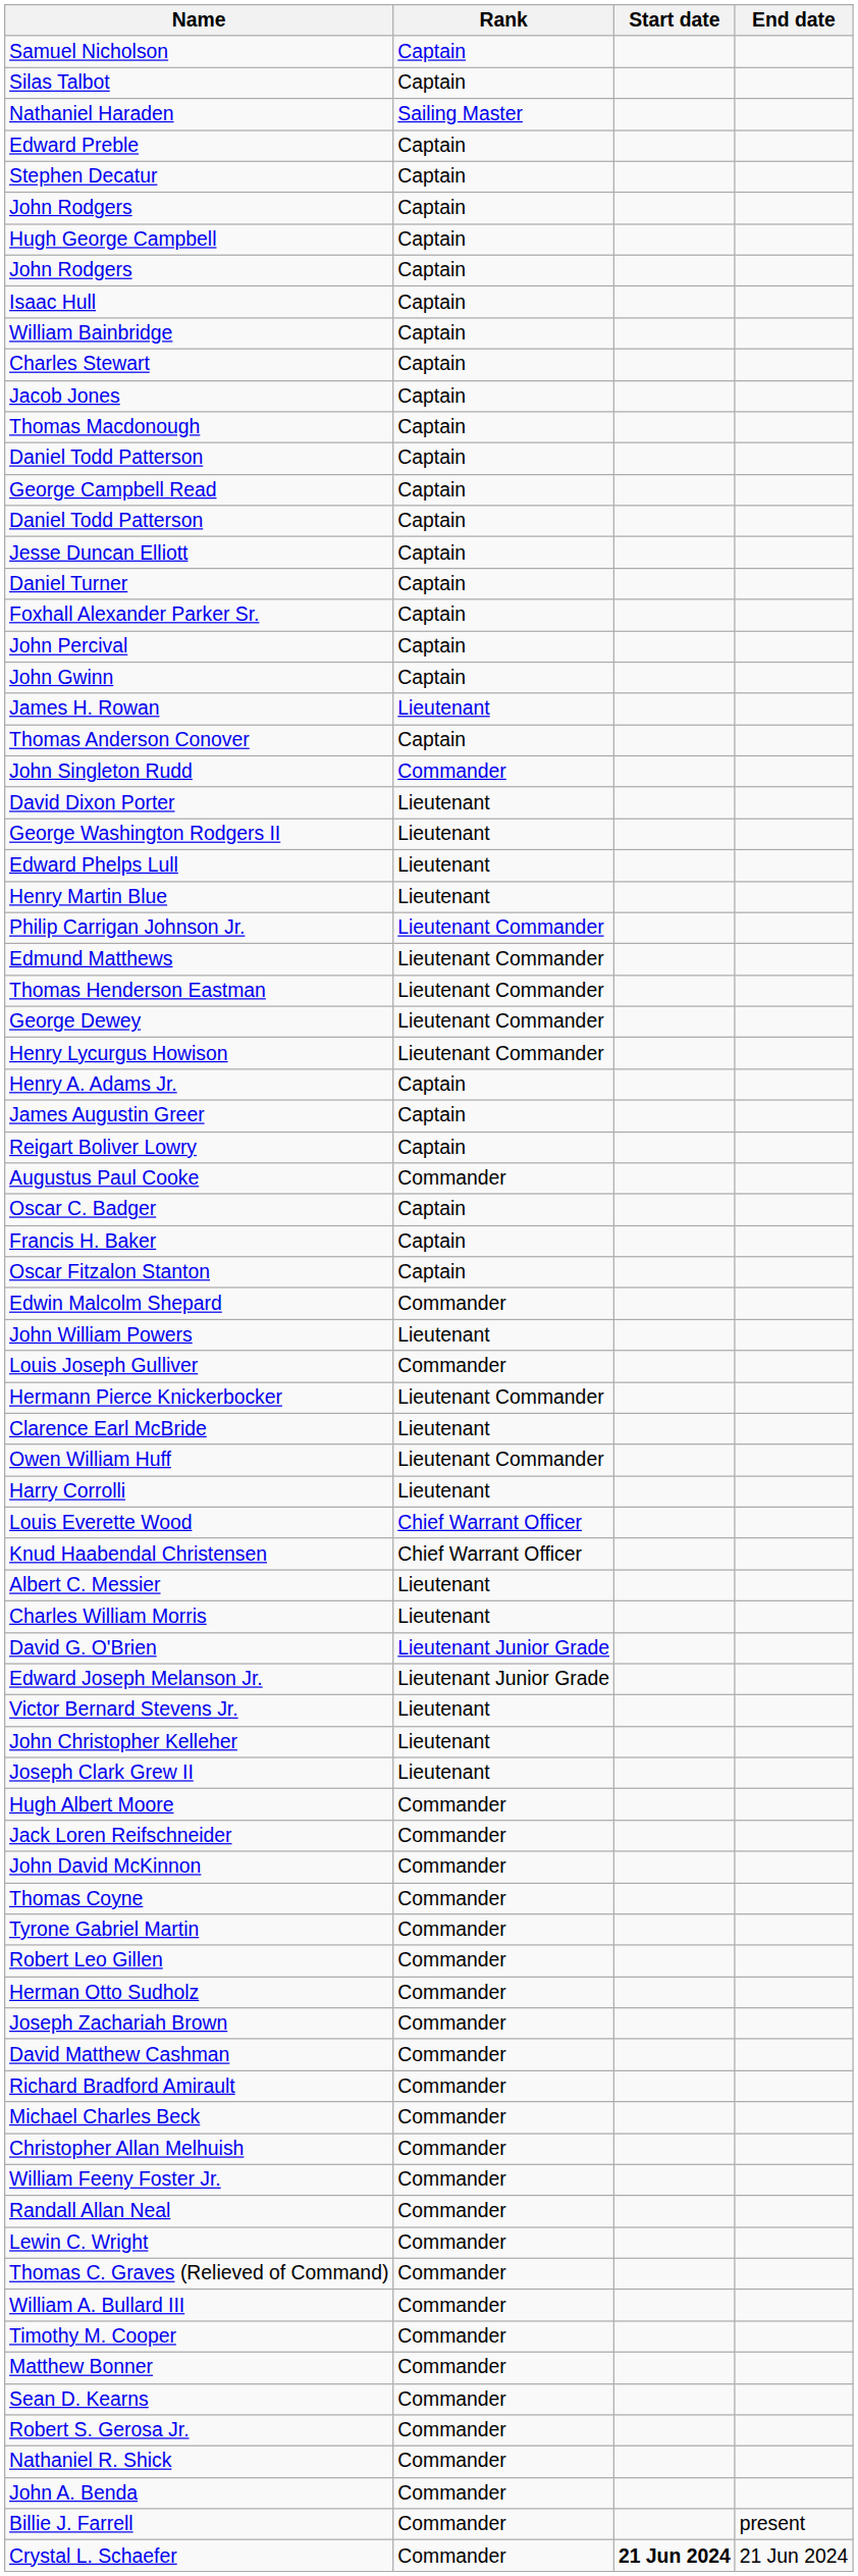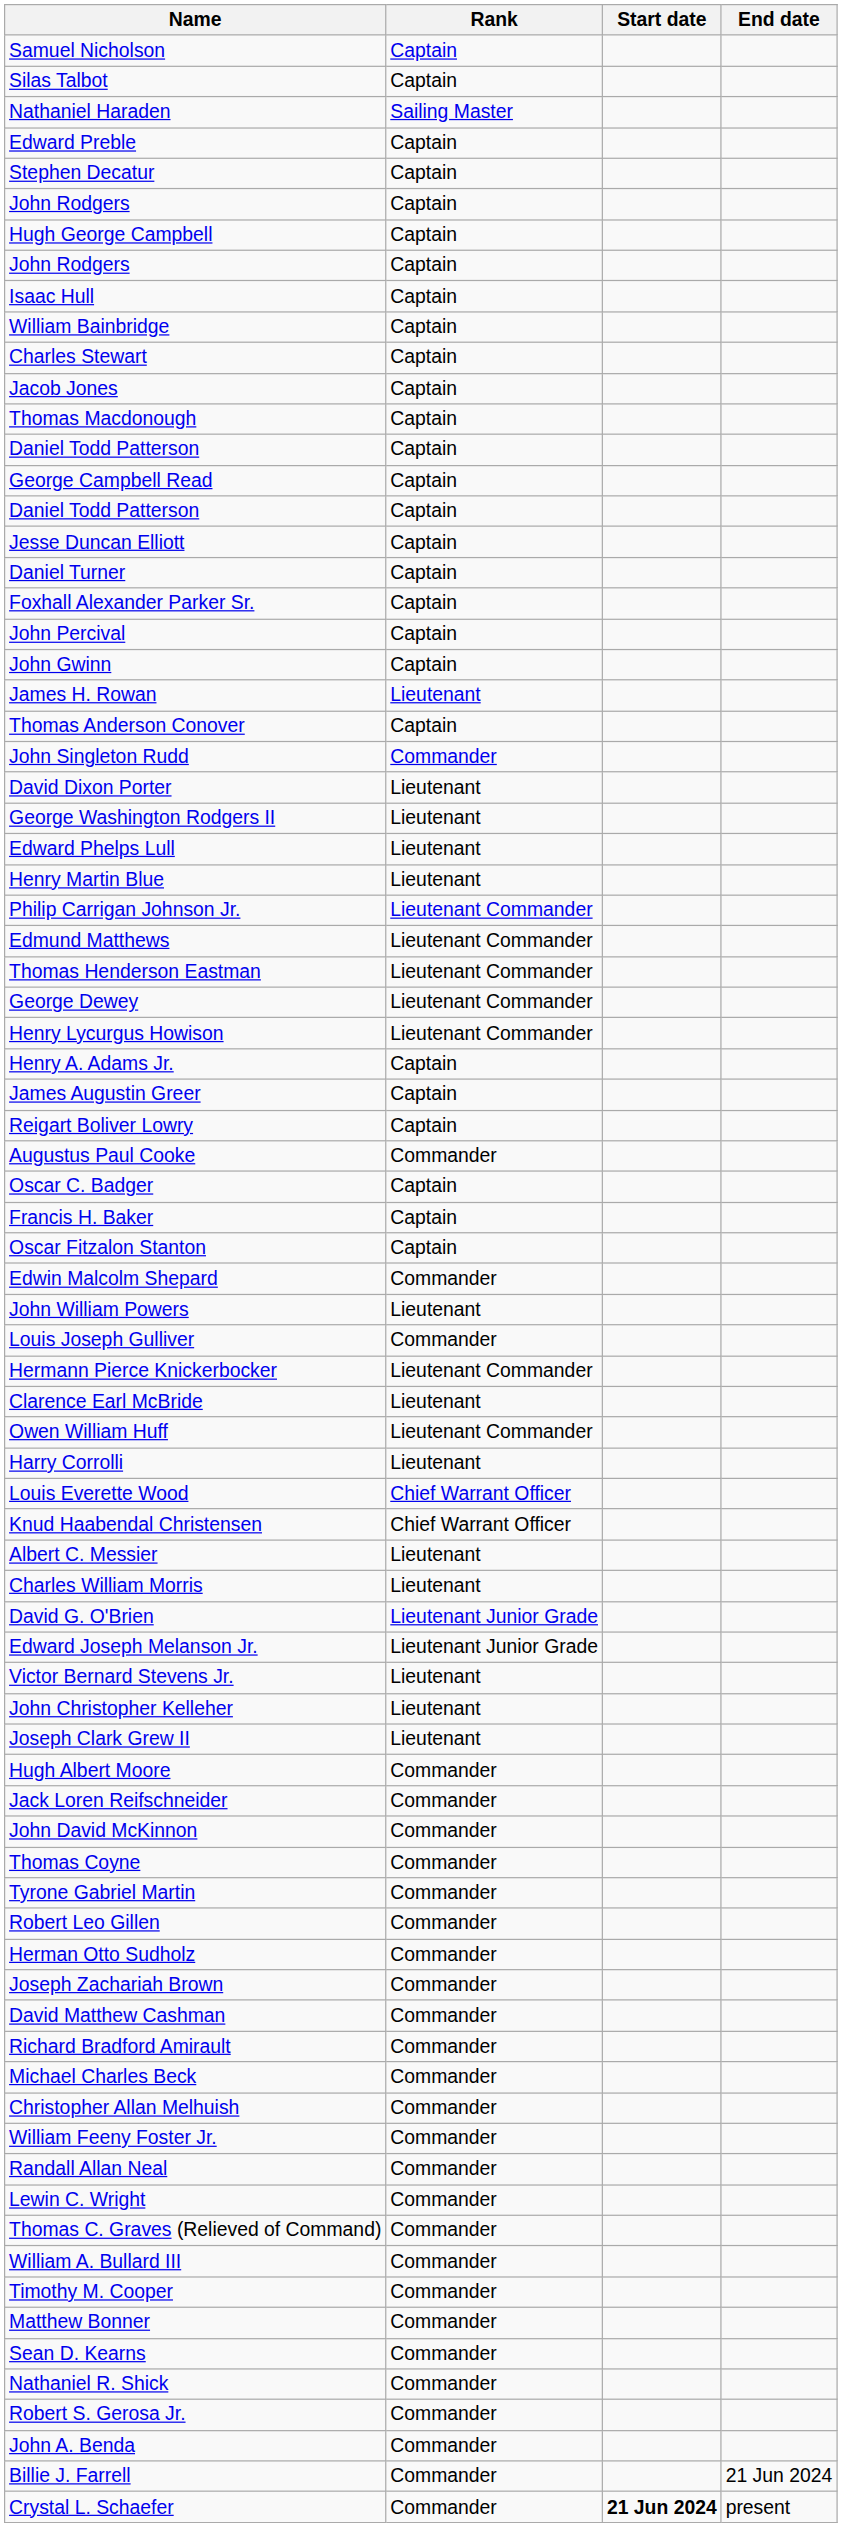 <table class="wikitable sortable">
 <tr>
 <th>Name</th>
 <th>Rank</th>
 <th>Start date</th>
 <th>End date</th>
 </tr>
 <tr>
 <td><a href='#'>Samuel Nicholson</a></td>
 <td><a href='#'>Captain</a></td>
 <td></td>
 <td></td>
 </tr>
 <tr>
 <td><a href='#'>Silas Talbot</a></td>
 <td>Captain</td>
 <td></td>
 <td></td>
 </tr>
 <tr>
 <td><a href='#'>Nathaniel Haraden</a></td>
 <td><a href='#'>Sailing Master</a></td>
 <td></td>
 <td></td>
 </tr>
 <tr>
 <td><a href='#'>Edward Preble</a></td>
 <td>Captain</td>
 <td></td>
 <td></td>
 </tr>
 <tr>
 <td><a href='#'>Stephen Decatur</a></td>
 <td>Captain</td>
 <td></td>
 <td></td>
 </tr>
 <tr>
 <td><a href='#'>John Rodgers</a></td>
 <td>Captain</td>
 <td></td>
 <td></td>
 </tr>
 <tr>
 <td><a href='#'>Hugh George Campbell</a></td>
 <td>Captain</td>
 <td></td>
 <td></td>
 </tr>
 <tr>
 <td><a href='#'>John Rodgers</a></td>
 <td>Captain</td>
 <td></td>
 <td></td>
 </tr>
 <tr>
 <td><a href='#'>Isaac Hull</a></td>
 <td>Captain</td>
 <td></td>
 <td></td>
 </tr>
 <tr>
 <td><a href='#'>William Bainbridge</a></td>
 <td>Captain</td>
 <td></td>
 <td></td>
 </tr>
 <tr>
 <td><a href='#'>Charles Stewart</a></td>
 <td>Captain</td>
 <td></td>
 <td></td>
 </tr>
 <tr>
 <td><a href='#'>Jacob Jones</a></td>
 <td>Captain</td>
 <td></td>
 <td></td>
 </tr>
 <tr>
 <td><a href='#'>Thomas Macdonough</a></td>
 <td>Captain</td>
 <td></td>
 <td></td>
 </tr>
 <tr>
 <td><a href='#'>Daniel Todd Patterson</a></td>
 <td>Captain</td>
 <td></td>
 <td></td>
 </tr>
 <tr>
 <td><a href='#'>George Campbell Read</a></td>
 <td>Captain</td>
 <td></td>
 <td></td>
 </tr>
 <tr>
 <td><a href='#'>Daniel Todd Patterson</a></td>
 <td>Captain</td>
 <td></td>
 <td></td>
 </tr>
 <tr>
 <td><a href='#'>Jesse Duncan Elliott</a></td>
 <td>Captain</td>
 <td></td>
 <td></td>
 </tr>
 <tr>
 <td><a href='#'>Daniel Turner</a></td>
 <td>Captain</td>
 <td></td>
 <td></td>
 </tr>
 <tr>
 <td><a href='#'>Foxhall Alexander Parker Sr.</a></td>
 <td>Captain</td>
 <td></td>
 <td></td>
 </tr>
 <tr>
 <td><a href='#'>John Percival</a></td>
 <td>Captain</td>
 <td></td>
 <td></td>
 </tr>
 <tr>
 <td><a href='#'>John Gwinn</a></td>
 <td>Captain</td>
 <td></td>
 <td></td>
 </tr>
 <tr>
 <td><a href='#'>James H. Rowan</a></td>
 <td><a href='#'>Lieutenant</a></td>
 <td></td>
 <td></td>
 </tr>
 <tr>
 <td><a href='#'>Thomas Anderson Conover</a></td>
 <td>Captain</td>
 <td></td>
 <td></td>
 </tr>
 <tr>
 <td><a href='#'>John Singleton Rudd</a></td>
 <td><a href='#'>Commander</a></td>
 <td></td>
 <td></td>
 </tr>
 <tr>
 <td><a href='#'>David Dixon Porter</a></td>
 <td>Lieutenant</td>
 <td></td>
 <td></td>
 </tr>
 <tr>
 <td><a href='#'>George Washington Rodgers II</a></td>
 <td>Lieutenant</td>
 <td></td>
 <td></td>
 </tr>
 <tr>
 <td><a href='#'>Edward Phelps Lull</a></td>
 <td>Lieutenant</td>
 <td></td>
 <td></td>
 </tr>
 <tr>
 <td><a href='#'>Henry Martin Blue</a></td>
 <td>Lieutenant</td>
 <td></td>
 <td></td>
 </tr>
 <tr>
 <td><a href='#'>Philip Carrigan Johnson Jr.</a></td>
 <td><a href='#'>Lieutenant Commander</a></td>
 <td></td>
 <td></td>
 </tr>
 <tr>
 <td><a href='#'>Edmund Matthews</a></td>
 <td>Lieutenant Commander</td>
 <td></td>
 <td></td>
 </tr>
 <tr>
 <td><a href='#'>Thomas Henderson Eastman</a></td>
 <td>Lieutenant Commander</td>
 <td></td>
 <td></td>
 </tr>
 <tr>
 <td><a href='#'>George Dewey</a></td>
 <td>Lieutenant Commander</td>
 <td></td>
 <td></td>
 </tr>
 <tr>
 <td><a href='#'>Henry Lycurgus Howison</a></td>
 <td>Lieutenant Commander</td>
 <td></td>
 <td></td>
 </tr>
 <tr>
 <td><a href='#'>Henry A. Adams Jr.</a></td>
 <td>Captain</td>
 <td></td>
 <td></td>
 </tr>
 <tr>
 <td><a href='#'>James Augustin Greer</a></td>
 <td>Captain</td>
 <td></td>
 <td></td>
 </tr>
 <tr>
 <td><a href='#'>Reigart Boliver Lowry</a></td>
 <td>Captain</td>
 <td></td>
 <td></td>
 </tr>
 <tr>
 <td><a href='#'>Augustus Paul Cooke</a></td>
 <td>Commander</td>
 <td></td>
 <td></td>
 </tr>
 <tr>
 <td><a href='#'>Oscar C. Badger</a></td>
 <td>Captain</td>
 <td></td>
 <td></td>
 </tr>
 <tr>
 <td><a href='#'>Francis H. Baker</a></td>
 <td>Captain</td>
 <td></td>
 <td></td>
 </tr>
 <tr>
 <td><a href='#'>Oscar Fitzalon Stanton</a></td>
 <td>Captain</td>
 <td></td>
 <td></td>
 </tr>
 <tr>
 <td><a href='#'>Edwin Malcolm Shepard</a></td>
 <td>Commander</td>
 <td></td>
 <td></td>
 </tr>
 <tr>
 <td><a href='#'>John William Powers</a></td>
 <td>Lieutenant</td>
 <td></td>
 <td></td>
 </tr>
 <tr>
 <td><a href='#'>Louis Joseph Gulliver</a></td>
 <td>Commander</td>
 <td></td>
 <td></td>
 </tr>
 <tr>
 <td><a href='#'>Hermann Pierce Knickerbocker</a></td>
 <td>Lieutenant Commander</td>
 <td></td>
 <td></td>
 </tr>
 <tr>
 <td><a href='#'>Clarence Earl McBride</a></td>
 <td>Lieutenant</td>
 <td></td>
 <td></td>
 </tr>
 <tr>
 <td><a href='#'>Owen William Huff</a></td>
 <td>Lieutenant Commander</td>
 <td></td>
 <td></td>
 </tr>
 <tr>
 <td><a href='#'>Harry Corrolli</a></td>
 <td>Lieutenant</td>
 <td></td>
 <td></td>
 </tr>
 <tr>
 <td><a href='#'>Louis Everette Wood</a></td>
 <td><a href='#'>Chief Warrant Officer</a></td>
 <td></td>
 <td></td>
 </tr>
 <tr>
 <td><a href='#'>Knud Haabendal Christensen</a></td>
 <td>Chief Warrant Officer</td>
 <td></td>
 <td></td>
 </tr>
 <tr>
 <td><a href='#'>Albert C. Messier</a></td>
 <td>Lieutenant</td>
 <td></td>
 <td></td>
 </tr>
 <tr>
 <td><a href='#'>Charles William Morris</a></td>
 <td>Lieutenant</td>
 <td></td>
 <td></td>
 </tr>
 <tr>
 <td><a href='#'>David G. O'Brien</a></td>
 <td><a href='#'>Lieutenant Junior Grade</a></td>
 <td></td>
 <td></td>
 </tr>
 <tr>
 <td><a href='#'>Edward Joseph Melanson Jr.</a></td>
 <td>Lieutenant Junior Grade</td>
 <td></td>
 <td></td>
 </tr>
 <tr>
 <td><a href='#'>Victor Bernard Stevens Jr.</a></td>
 <td>Lieutenant</td>
 <td></td>
 <td></td>
 </tr>
 <tr>
 <td><a href='#'>John Christopher Kelleher</a></td>
 <td>Lieutenant</td>
 <td></td>
 <td></td>
 </tr>
 <tr>
 <td><a href='#'>Joseph Clark Grew II</a></td>
 <td>Lieutenant</td>
 <td></td>
 <td></td>
 </tr>
 <tr>
 <td><a href='#'>Hugh Albert Moore</a></td>
 <td>Commander</td>
 <td></td>
 <td></td>
 </tr>
 <tr>
 <td><a href='#'>Jack Loren Reifschneider</a></td>
 <td>Commander</td>
 <td></td>
 <td></td>
 </tr>
 <tr>
 <td><a href='#'>John David McKinnon</a></td>
 <td>Commander</td>
 <td></td>
 <td></td>
 </tr>
 <tr>
 <td><a href='#'>Thomas Coyne</a></td>
 <td>Commander</td>
 <td></td>
 <td></td>
 </tr>
 <tr>
 <td><a href='#'>Tyrone Gabriel Martin</a></td>
 <td>Commander</td>
 <td></td>
 <td></td>
 </tr>
 <tr>
 <td><a href='#'>Robert Leo Gillen</a></td>
 <td>Commander</td>
 <td></td>
 <td></td>
 </tr>
 <tr>
 <td><a href='#'>Herman Otto Sudholz</a></td>
 <td>Commander</td>
 <td></td>
 <td></td>
 </tr>
 <tr>
 <td><a href='#'>Joseph Zachariah Brown</a></td>
 <td>Commander</td>
 <td></td>
 <td></td>
 </tr>
 <tr>
 <td><a href='#'>David Matthew Cashman</a></td>
 <td>Commander</td>
 <td></td>
 <td></td>
 </tr>
 <tr>
 <td><a href='#'>Richard Bradford Amirault</a></td>
 <td>Commander</td>
 <td></td>
 <td></td>
 </tr>
 <tr>
 <td><a href='#'>Michael Charles Beck</a></td>
 <td>Commander</td>
 <td></td>
 <td></td>
 </tr>
 <tr>
 <td><a href='#'>Christopher Allan Melhuish</a></td>
 <td>Commander</td>
 <td></td>
 <td></td>
 </tr>
 <tr>
 <td><a href='#'>William Feeny Foster Jr.</a></td>
 <td>Commander</td>
 <td></td>
 <td></td>
 </tr>
 <tr>
 <td><a href='#'>Randall Allan Neal</a></td>
 <td>Commander</td>
 <td></td>
 <td></td>
 </tr>
 <tr>
 <td><a href='#'>Lewin C. Wright</a></td>
 <td>Commander</td>
 <td></td>
 <td></td>
 </tr>
 <tr>
 <td><a href='#'>Thomas C. Graves</a> (Relieved of Command)</td>
 <td>Commander</td>
 <td></td>
 <td></td>
 </tr>
 <tr>
 <td><a href='#'>William A. Bullard III</a></td>
 <td>Commander</td>
 <td></td>
 <td></td>
 </tr>
 <tr>
 <td><a href='#'>Timothy M. Cooper</a></td>
 <td>Commander</td>
 <td></td>
 <td></td>
 </tr>
 <tr>
 <td><a href='#'>Matthew Bonner</a></td>
 <td>Commander</td>
 <td></td>
 <td></td>
 </tr>
 <tr>
 <td><a href='#'>Sean D. Kearns</a></td>
 <td>Commander</td>
 <td></td>
 <td></td>
 </tr>
 <tr>
-<td><a href='#'>Robert S. Gerosa Jr.</a></td>
+<td><a href='#'>Nathaniel R. Shick</a></td>
 <td>Commander</td>
 <td></td>
 <td></td>
 </tr>
 <tr>
-<td><a href='#'>Nathaniel R. Shick</a></td>
+<td><a href='#'>Robert S. Gerosa Jr.</a></td>
 <td>Commander</td>
 <td></td>
 <td></td>
 </tr>
 <tr>
 <td><a href='#'>John A. Benda</a></td>
 <td>Commander</td>
 <td></td>
 <td></td>
 </tr>
 <tr>
 <td><a href='#'>Billie J. Farrell</a></td>
 <td>Commander</td>
 <td></td>
-<td>present</td>
+<td>21 Jun 2024</td>
 </tr>
 <tr>
 <td><a href='#'>Crystal L. Schaefer</a></td>
 <td>Commander</td>
 <td><strong>21 Jun 2024</strong></td>
-<td>21 Jun 2024</td>
+<td>present</td>
 </tr>
 </table>
